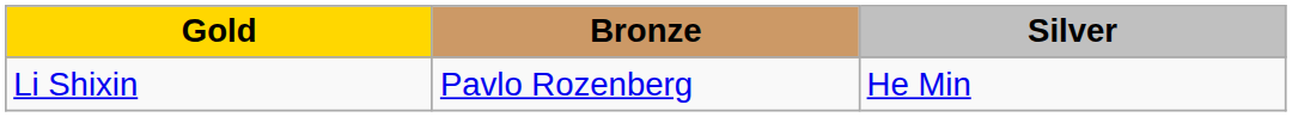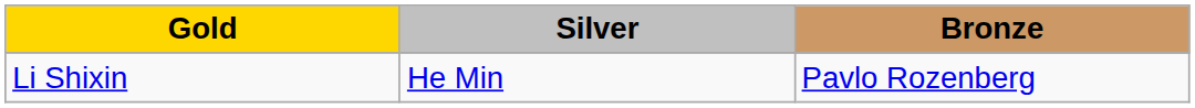 <table class="wikitable" style="text-align:left">
 <tr align="center">
 <td width=200 bgcolor=gold><strong>Gold</strong></td>
+<td width=200 bgcolor=silver><strong>Silver</strong></td>
 <td width=200 bgcolor=CC9966><strong>Bronze</strong></td>
-<td width=200 bgcolor=silver><strong>Silver</strong></td>
 </tr>
 <tr>
 <td><a href='#'>Li Shixin</a><br> <em></em></td>
+<td><a href='#'>He Min</a><br> <em></em></td>
 <td><a href='#'>Pavlo Rozenberg</a><br> <em></em></td>
-<td><a href='#'>He Min</a><br> <em></em></td>
 </tr>
 </table>
